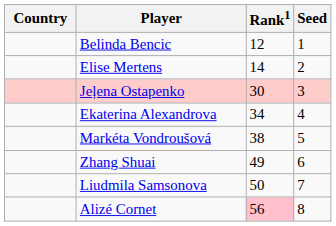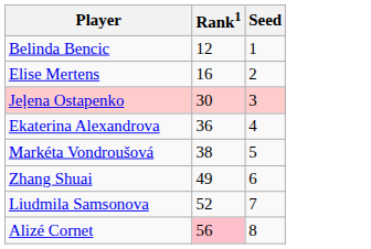 <table class="wikitable">
 <tr>
-<th width="70">Country</th>
 <th width="175">Player</th>
 <th>Rank<sup>1</sup></th>
 <th>Seed</th>
 </tr>
 <tr>
-<td></td>
 <td><a href='#'>Belinda Bencic</a></td>
 <td>12</td>
 <td>1</td>
 </tr>
 <tr>
-<td></td>
 <td><a href='#'>Elise Mertens</a></td>
-<td>14</td>
+<td>16</td>
 <td>2</td>
 </tr>
 <tr style="background:#fcc;">
-<td></td>
 <td><a href='#'>Jeļena Ostapenko</a></td>
 <td>30</td>
 <td>3</td>
 </tr>
 <tr>
-<td></td>
 <td><a href='#'>Ekaterina Alexandrova</a></td>
-<td>34</td>
+<td>36</td>
 <td>4</td>
 </tr>
 <tr>
-<td></td>
 <td><a href='#'>Markéta Vondroušová</a></td>
 <td>38</td>
 <td>5</td>
 </tr>
 <tr>
-<td></td>
 <td><a href='#'>Zhang Shuai</a></td>
 <td>49</td>
 <td>6</td>
 </tr>
 <tr>
-<td></td>
 <td><a href='#'>Liudmila Samsonova</a></td>
-<td>50</td>
+<td>52</td>
 <td>7</td>
 </tr>
 <tr>
-<td></td>
 <td><a href='#'>Alizé Cornet</a></td>
 <td style="background: pink;">56</td>
 <td>8</td>
 </tr>
 </table>
